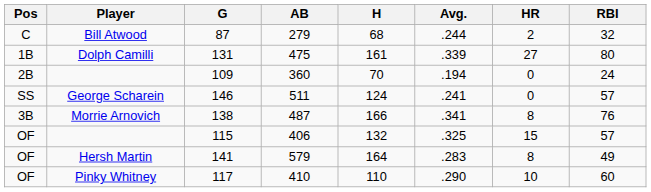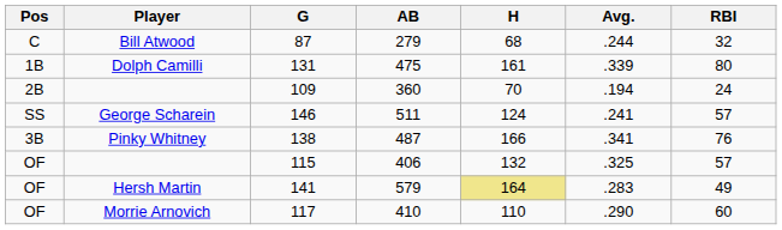 <table class="wikitable sortable">
 <tr>
 <th bgcolor="#DDDDFF" width="5%">Pos</th>
 <th bgcolor="#DDDDFF" width="16%">Player</th>
 <th bgcolor="#DDDDFF" width="9%">G</th>
 <th bgcolor="#DDDDFF" width="9%">AB</th>
 <th bgcolor="#DDDDFF" width="9%">H</th>
 <th bgcolor="#DDDDFF" width="9%">Avg.</th>
-<th bgcolor="#DDDDFF" width="9%">HR</th>
 <th bgcolor="#DDDDFF" width="9%">RBI</th>
 </tr>
 <tr align="center">
 <td>C</td>
 <td><a href='#'>Bill Atwood</a></td>
 <td>87</td>
 <td>279</td>
 <td>68</td>
 <td>.244</td>
-<td>2</td>
 <td>32</td>
 </tr>
 <tr align=center>
 <td>1B</td>
 <td><a href='#'>Dolph Camilli</a></td>
 <td>131</td>
 <td>475</td>
 <td>161</td>
 <td>.339</td>
-<td>27</td>
 <td>80</td>
 </tr>
 <tr align=center>
 <td>2B</td>
 <td></td>
 <td>109</td>
 <td>360</td>
 <td>70</td>
 <td>.194</td>
-<td>0</td>
 <td>24</td>
 </tr>
 <tr align="center">
 <td>SS</td>
 <td><a href='#'>George Scharein</a></td>
 <td>146</td>
 <td>511</td>
 <td>124</td>
 <td>.241</td>
-<td>0</td>
 <td>57</td>
 </tr>
 <tr align=center>
 <td>3B</td>
-<td><a href='#'>Morrie Arnovich</a></td>
+<td><a href='#'>Pinky Whitney</a></td>
 <td>138</td>
 <td>487</td>
 <td>166</td>
 <td>.341</td>
-<td>8</td>
 <td>76</td>
 </tr>
 <tr align=center>
 <td>OF</td>
 <td></td>
 <td>115</td>
 <td>406</td>
 <td>132</td>
 <td>.325</td>
-<td>15</td>
 <td>57</td>
 </tr>
 <tr align="center">
 <td>OF</td>
 <td><a href='#'>Hersh Martin</a></td>
 <td>141</td>
 <td>579</td>
-<td>164</td>
+<td style="background: khaki;">164</td>
 <td>.283</td>
-<td>8</td>
 <td>49</td>
 </tr>
 <tr align=center>
 <td>OF</td>
-<td><a href='#'>Pinky Whitney</a></td>
+<td><a href='#'>Morrie Arnovich</a></td>
 <td>117</td>
 <td>410</td>
 <td>110</td>
 <td>.290</td>
-<td>10</td>
 <td>60</td>
 </tr>
 </table>
